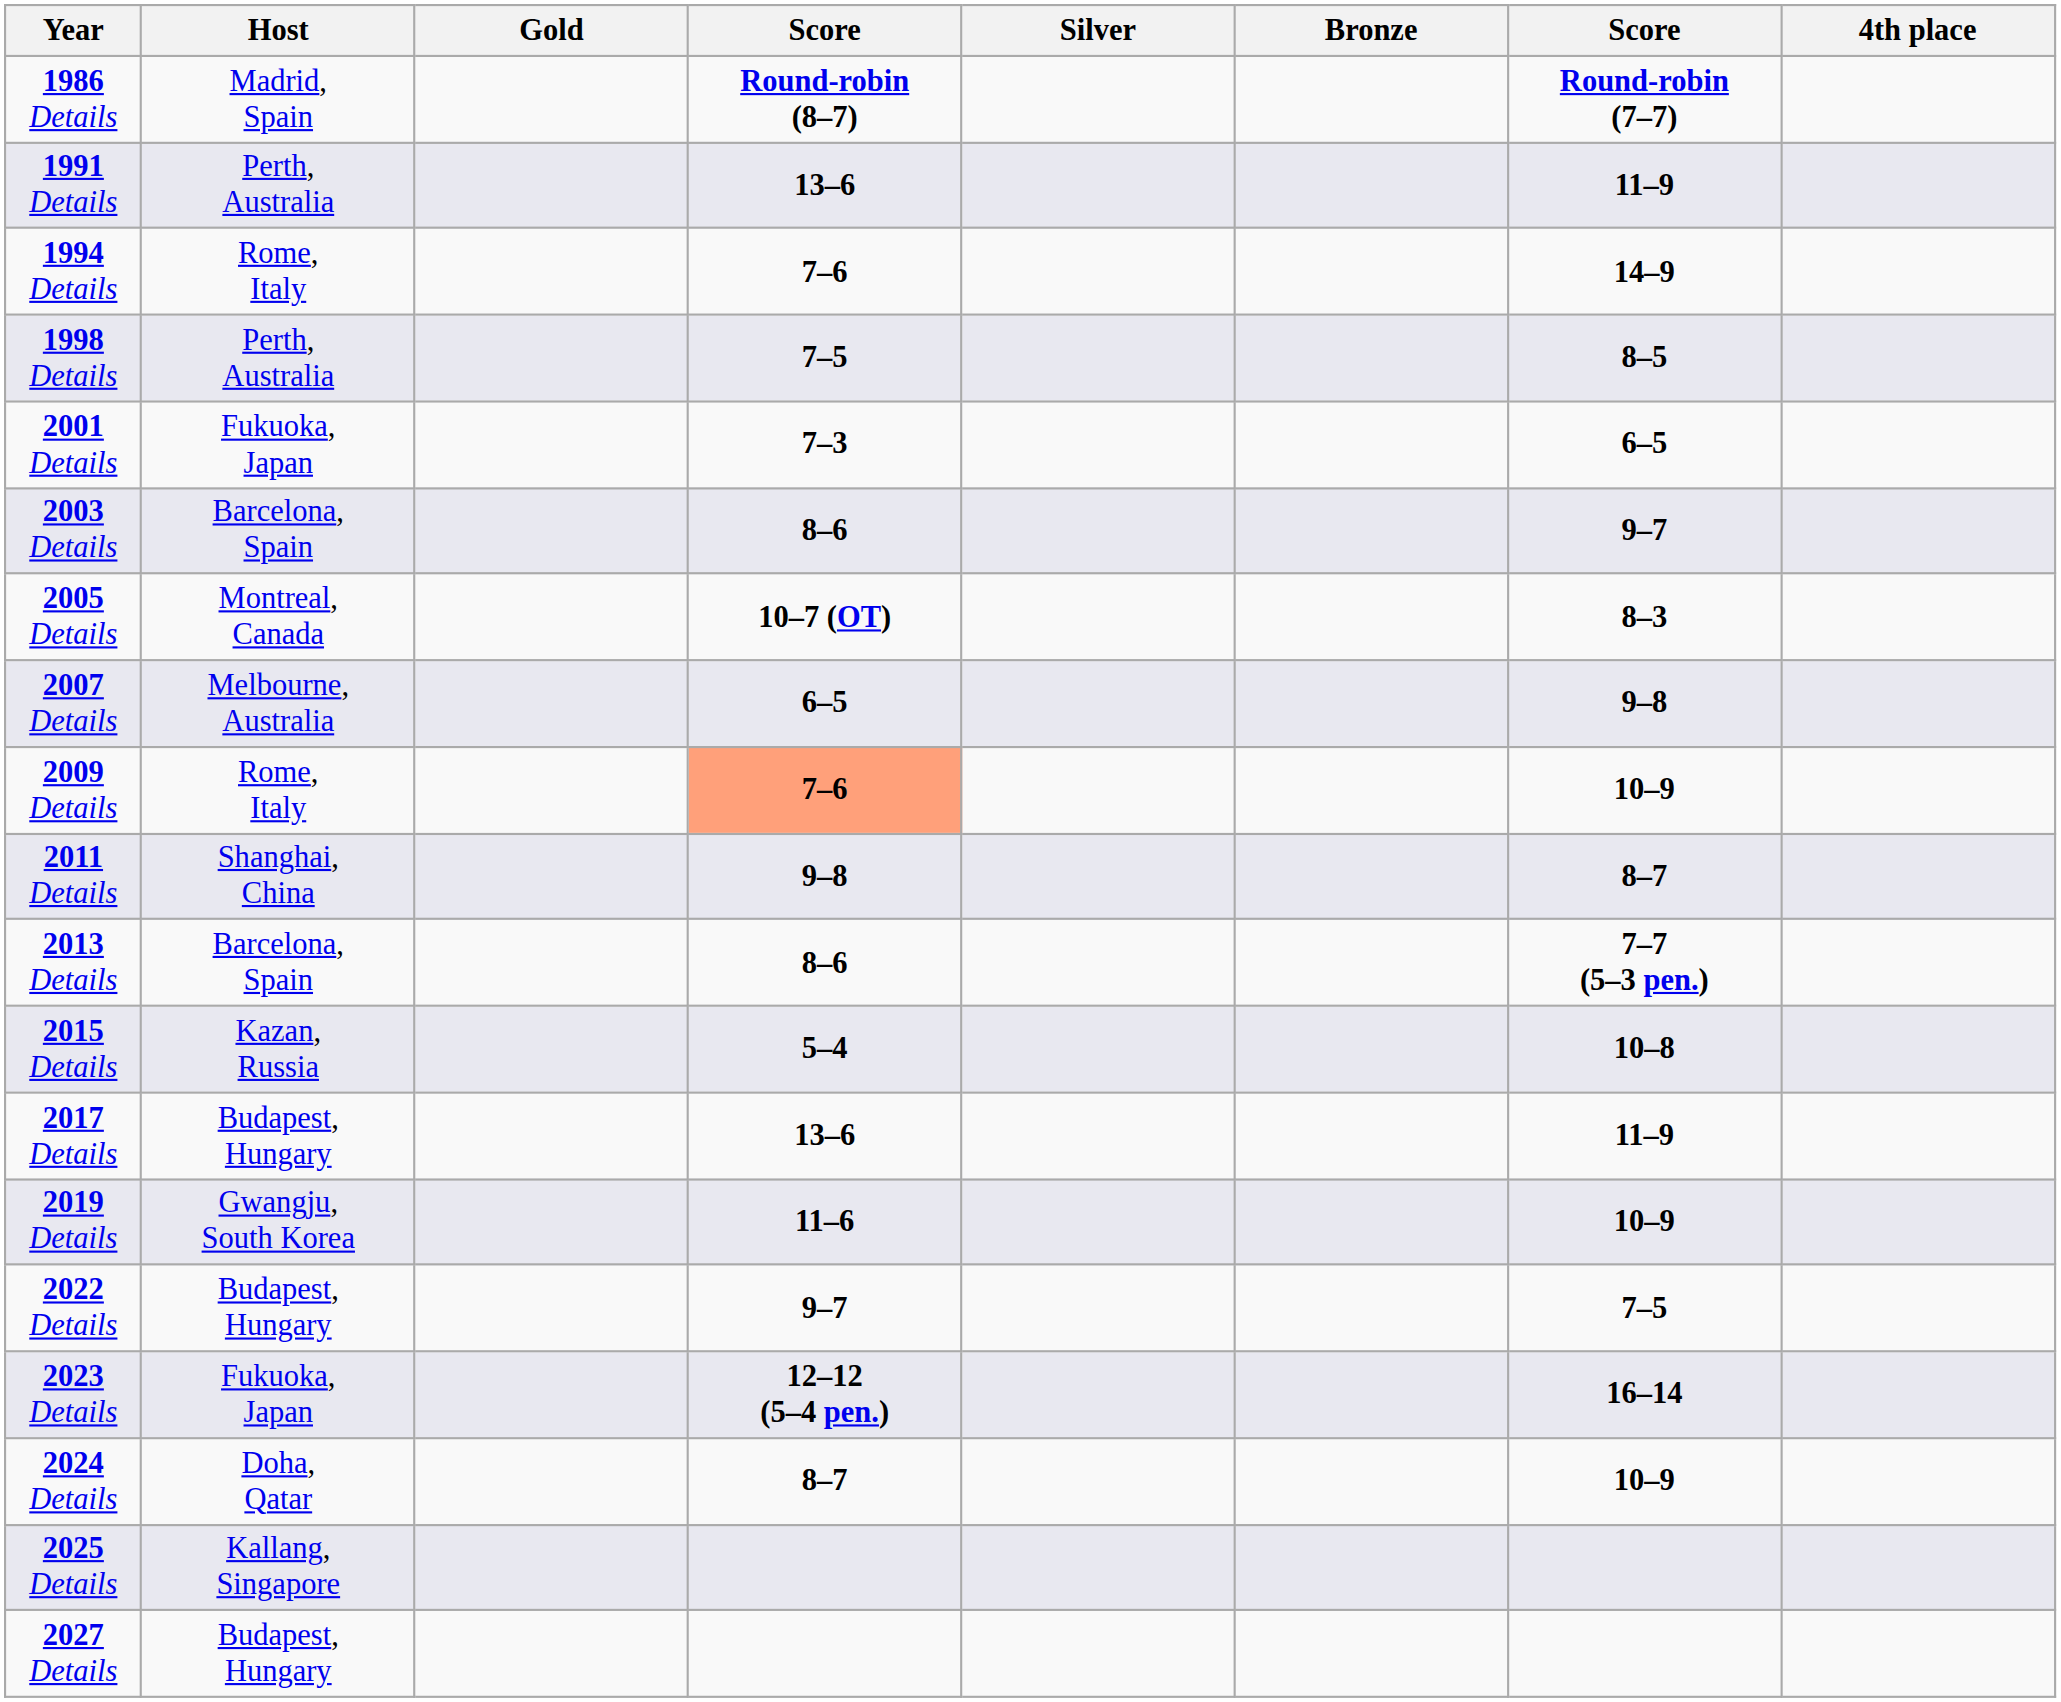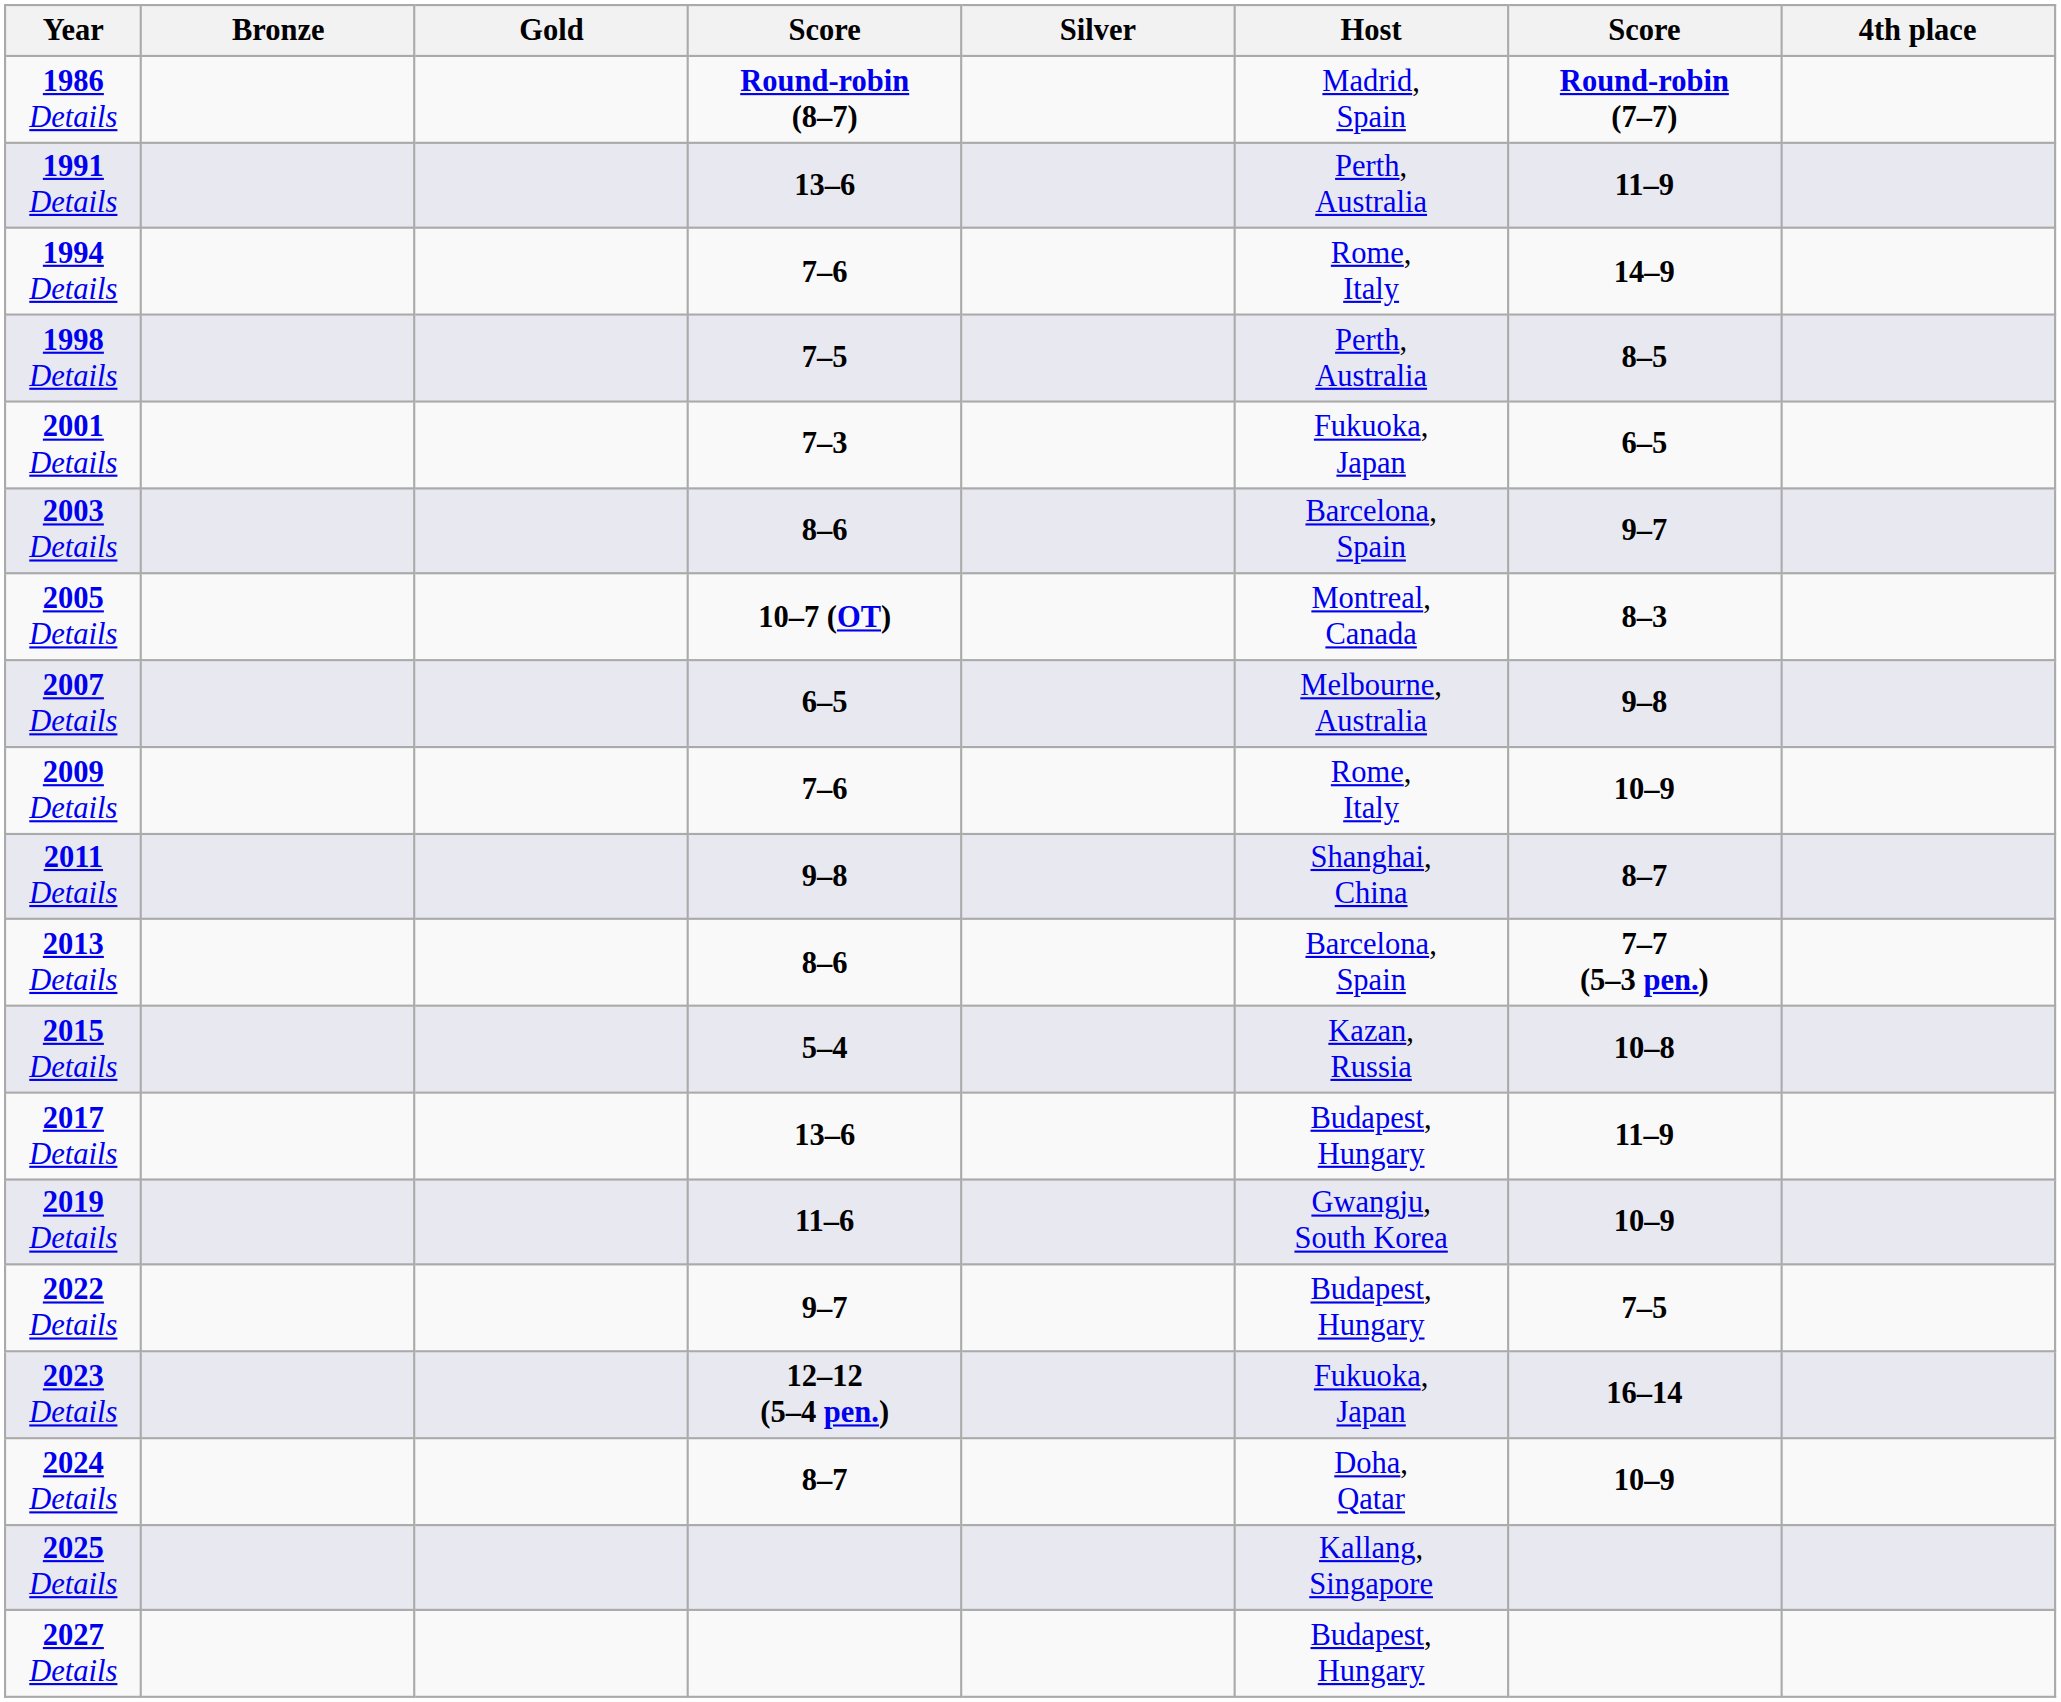 <table class=wikitable style="border:1px solid #AAAAAA;font-size:90%">
 <tr style="background: #efefef;">
 <th width=5%>Year</th>
-<th width=10%>Host</th>
+<th width=10%>Bronze</th>
 <th width=10%>Gold</th>
 <th width=10%>Score</th>
 <th width=10%>Silver</th>
-<th width=10%>Bronze</th>
+<th width=10%>Host</th>
 <th width=10%>Score</th>
 <th width=10%>4th place</th>
 </tr>
 <tr align=center>
 <td><strong><a href='#'>1986</a></strong><br><em><a href='#'>Details</a></em></td>
-<td><a href='#'>Madrid</a>,<br><a href='#'>Spain</a></td>
+<td></td>
 <td><strong></strong></td>
 <td><a href='#'><strong>Round-robin</strong></a><br><strong>(8–7)</strong></td>
 <td></td>
-<td></td>
+<td><a href='#'>Madrid</a>,<br><a href='#'>Spain</a></td>
 <td><a href='#'><strong>Round-robin</strong></a><br><strong>(7–7)</strong></td>
 <td></td>
 </tr>
 <tr align=center bgcolor=#E8E8F0>
 <td><strong><a href='#'>1991</a></strong><br><em><a href='#'>Details</a></em></td>
-<td><a href='#'>Perth</a>,<br><a href='#'>Australia</a></td>
+<td></td>
 <td><strong></strong></td>
 <td><strong>13–6</strong></td>
 <td></td>
-<td></td>
+<td><a href='#'>Perth</a>,<br><a href='#'>Australia</a></td>
 <td><strong>11–9</strong></td>
 <td></td>
 </tr>
 <tr align=center>
 <td><strong><a href='#'>1994</a></strong><br><em><a href='#'>Details</a></em></td>
-<td><a href='#'>Rome</a>,<br><a href='#'>Italy</a></td>
+<td></td>
 <td><strong></strong></td>
 <td><strong>7–6</strong></td>
 <td></td>
-<td></td>
+<td><a href='#'>Rome</a>,<br><a href='#'>Italy</a></td>
 <td><strong>14–9</strong></td>
 <td></td>
 </tr>
 <tr align=center bgcolor=#E8E8F0>
 <td><strong><a href='#'>1998</a></strong><br><em><a href='#'>Details</a></em></td>
-<td><a href='#'>Perth</a>,<br><a href='#'>Australia</a></td>
+<td></td>
 <td><strong></strong></td>
 <td><strong>7–5</strong></td>
 <td></td>
-<td></td>
+<td><a href='#'>Perth</a>,<br><a href='#'>Australia</a></td>
 <td><strong>8–5</strong></td>
 <td></td>
 </tr>
 <tr align=center>
 <td><strong><a href='#'>2001</a></strong><br><em><a href='#'>Details</a></em></td>
-<td><a href='#'>Fukuoka</a>,<br><a href='#'>Japan</a></td>
+<td></td>
 <td><strong></strong></td>
 <td><strong>7–3</strong></td>
 <td></td>
-<td></td>
+<td><a href='#'>Fukuoka</a>,<br><a href='#'>Japan</a></td>
 <td><strong>6–5</strong></td>
 <td></td>
 </tr>
 <tr align=center bgcolor=#E8E8F0>
 <td><strong><a href='#'>2003</a></strong><br><em><a href='#'>Details</a></em></td>
-<td><a href='#'>Barcelona</a>,<br><a href='#'>Spain</a></td>
+<td></td>
 <td><strong></strong></td>
 <td><strong>8–6</strong></td>
 <td></td>
-<td></td>
+<td><a href='#'>Barcelona</a>,<br><a href='#'>Spain</a></td>
 <td><strong>9–7</strong></td>
 <td></td>
 </tr>
 <tr align=center>
 <td><strong><a href='#'>2005</a></strong><br><em><a href='#'>Details</a></em></td>
-<td><a href='#'>Montreal</a>,<br><a href='#'>Canada</a></td>
+<td></td>
 <td><strong></strong></td>
 <td><strong>10–7 (<a href='#'>OT</a>)</strong></td>
 <td></td>
-<td></td>
+<td><a href='#'>Montreal</a>,<br><a href='#'>Canada</a></td>
 <td><strong>8–3</strong></td>
 <td></td>
 </tr>
 <tr align=center bgcolor=#E8E8F0>
 <td><strong><a href='#'>2007</a></strong><br><em><a href='#'>Details</a></em></td>
-<td><a href='#'>Melbourne</a>,<br><a href='#'>Australia</a></td>
+<td></td>
 <td><strong></strong></td>
 <td><strong>6–5</strong></td>
 <td></td>
-<td></td>
+<td><a href='#'>Melbourne</a>,<br><a href='#'>Australia</a></td>
 <td><strong>9–8</strong></td>
 <td></td>
 </tr>
 <tr align=center>
 <td><strong><a href='#'>2009</a></strong><br><em><a href='#'>Details</a></em></td>
+<td></td>
+<td><strong></strong></td>
+<td><strong>7–6</strong></td>
+<td></td>
 <td><a href='#'>Rome</a>,<br><a href='#'>Italy</a></td>
-<td><strong></strong></td>
-<td style="background: lightsalmon;"><strong>7–6</strong></td>
-<td></td>
-<td></td>
 <td><strong>10–9</strong></td>
 <td></td>
 </tr>
 <tr align=center bgcolor=#E8E8F0>
 <td><strong><a href='#'>2011</a></strong><br><em><a href='#'>Details</a></em></td>
-<td><a href='#'>Shanghai</a>,<br><a href='#'>China</a></td>
+<td></td>
 <td><strong></strong></td>
 <td><strong>9–8</strong></td>
 <td></td>
-<td></td>
+<td><a href='#'>Shanghai</a>,<br><a href='#'>China</a></td>
 <td><strong>8–7</strong></td>
 <td></td>
 </tr>
 <tr align=center>
 <td><strong><a href='#'>2013</a></strong><br><em><a href='#'>Details</a></em></td>
-<td><a href='#'>Barcelona</a>,<br><a href='#'>Spain</a></td>
+<td></td>
 <td><strong></strong></td>
 <td><strong>8–6</strong></td>
 <td></td>
-<td></td>
+<td><a href='#'>Barcelona</a>,<br><a href='#'>Spain</a></td>
 <td><strong>7–7<br> (5–3 <a href='#'>pen.</a>)</strong></td>
 <td></td>
 </tr>
 <tr align=center bgcolor=#E8E8F0>
 <td><strong><a href='#'>2015</a></strong><br><em><a href='#'>Details</a></em></td>
-<td><a href='#'>Kazan</a>,<br><a href='#'>Russia</a></td>
+<td></td>
 <td><strong></strong></td>
 <td><strong>5–4</strong></td>
 <td></td>
-<td></td>
+<td><a href='#'>Kazan</a>,<br><a href='#'>Russia</a></td>
 <td><strong>10–8</strong></td>
 <td></td>
 </tr>
 <tr align=center>
 <td><strong><a href='#'>2017</a></strong><br><em><a href='#'>Details</a></em></td>
-<td><a href='#'>Budapest</a>,<br><a href='#'>Hungary</a></td>
+<td></td>
 <td><strong></strong></td>
 <td><strong>13–6</strong></td>
 <td></td>
-<td></td>
+<td><a href='#'>Budapest</a>,<br><a href='#'>Hungary</a></td>
 <td><strong>11–9</strong></td>
 <td></td>
 </tr>
 <tr align=center bgcolor=#E8E8F0>
 <td><strong><a href='#'>2019</a></strong><br><em><a href='#'>Details</a></em></td>
-<td><a href='#'>Gwangju</a>,<br><a href='#'>South Korea</a></td>
+<td></td>
 <td><strong></strong></td>
 <td><strong>11–6</strong></td>
 <td></td>
-<td></td>
+<td><a href='#'>Gwangju</a>,<br><a href='#'>South Korea</a></td>
 <td><strong>10–9</strong></td>
 <td></td>
 </tr>
 <tr align=center>
 <td><strong><a href='#'>2022</a></strong><br><em><a href='#'>Details</a></em></td>
-<td><a href='#'>Budapest</a>,<br><a href='#'>Hungary</a></td>
+<td></td>
 <td><strong></strong></td>
 <td><strong>9–7</strong></td>
 <td></td>
-<td></td>
+<td><a href='#'>Budapest</a>,<br><a href='#'>Hungary</a></td>
 <td><strong>7–5</strong></td>
 <td></td>
 </tr>
 <tr align=center bgcolor=#E8E8F0>
 <td><strong><a href='#'>2023</a></strong><br><em><a href='#'>Details</a></em></td>
-<td><a href='#'>Fukuoka</a>,<br><a href='#'>Japan</a></td>
+<td></td>
 <td><strong></strong></td>
 <td><strong>12–12<br> (5–4 <a href='#'>pen.</a>)</strong></td>
 <td></td>
-<td></td>
+<td><a href='#'>Fukuoka</a>,<br><a href='#'>Japan</a></td>
 <td><strong>16–14</strong></td>
 <td></td>
 </tr>
 <tr align=center>
 <td><strong><a href='#'>2024</a></strong><br><em><a href='#'>Details</a></em></td>
-<td><a href='#'>Doha</a>,<br><a href='#'>Qatar</a></td>
+<td></td>
 <td><strong></strong></td>
 <td><strong>8–7</strong></td>
 <td></td>
-<td></td>
+<td><a href='#'>Doha</a>,<br><a href='#'>Qatar</a></td>
 <td><strong>10–9</strong></td>
 <td></td>
 </tr>
 <tr align=center bgcolor=#E8E8F0>
 <td><strong><a href='#'>2025</a></strong><br><em><a href='#'>Details</a></em></td>
-<td><a href='#'>Kallang</a>,<br><a href='#'>Singapore</a></td>
 <td></td>
 <td></td>
 <td></td>
 <td></td>
+<td><a href='#'>Kallang</a>,<br><a href='#'>Singapore</a></td>
 <td></td>
 <td></td>
 </tr>
 <tr align=center>
 <td><strong><a href='#'>2027</a></strong><br><em><a href='#'>Details</a></em></td>
-<td><a href='#'>Budapest</a>,<br><a href='#'>Hungary</a></td>
 <td></td>
 <td></td>
 <td></td>
 <td></td>
+<td><a href='#'>Budapest</a>,<br><a href='#'>Hungary</a></td>
 <td></td>
 <td></td>
 </tr>
 </table>
